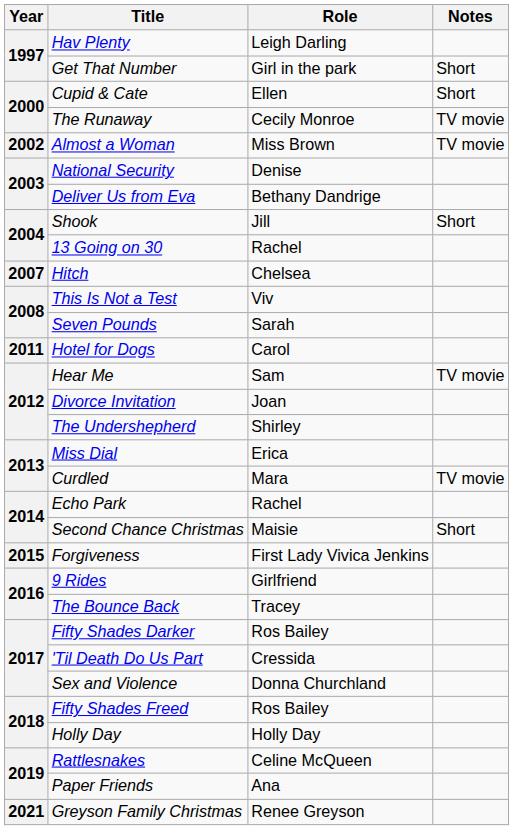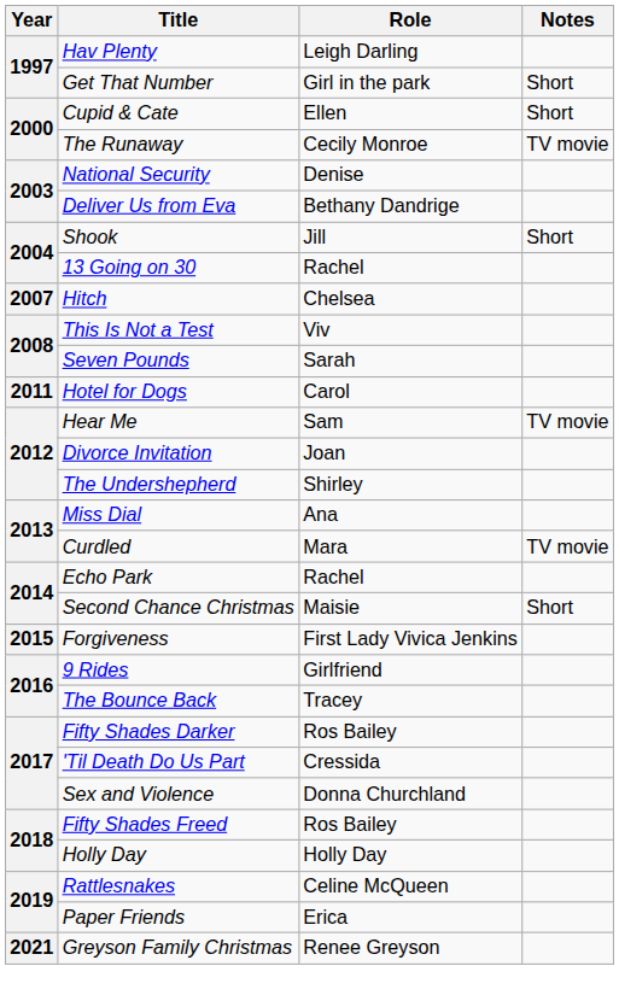 <table class="wikitable plainrowheaders sortable">
 <tr>
 <th scope="col">Year</th>
 <th scope="col">Title</th>
 <th scope="col">Role</th>
 <th scope="col" class="unsortable">Notes</th>
 </tr>
 <tr>
 <th scope="row" rowspan="2">1997</th>
 <td><em><a href='#'>Hav Plenty</a></em></td>
 <td>Leigh Darling</td>
 <td></td>
 </tr>
 <tr>
 <td><em>Get That Number</em></td>
 <td>Girl in the park</td>
 <td>Short</td>
 </tr>
 <tr>
 <th scope="row" rowspan="2">2000</th>
 <td><em>Cupid & Cate</em></td>
 <td>Ellen</td>
 <td>Short</td>
 </tr>
 <tr>
 <td><em>The Runaway</em></td>
 <td>Cecily Monroe</td>
-<td>TV movie</td>
-</tr>
-<tr>
-<th scope="row">2002</th>
-<td><em><a href='#'>Almost a Woman</a></em></td>
-<td>Miss Brown</td>
 <td>TV movie</td>
 </tr>
 <tr>
 <th scope="row" rowspan="2">2003</th>
 <td><em><a href='#'>National Security</a></em></td>
 <td>Denise</td>
 <td></td>
 </tr>
 <tr>
 <td><em><a href='#'>Deliver Us from Eva</a></em></td>
 <td>Bethany Dandrige</td>
 <td></td>
 </tr>
 <tr>
 <th scope="row" rowspan="2">2004</th>
 <td><em>Shook</em></td>
 <td>Jill</td>
 <td>Short</td>
 </tr>
 <tr>
 <td><em><a href='#'>13 Going on 30</a></em></td>
 <td>Rachel</td>
 <td></td>
 </tr>
 <tr>
 <th scope="row">2007</th>
 <td><em><a href='#'>Hitch</a></em></td>
 <td>Chelsea</td>
 <td></td>
 </tr>
 <tr>
 <th scope="row" rowspan="2">2008</th>
 <td><em><a href='#'>This Is Not a Test</a></em></td>
 <td>Viv</td>
 <td></td>
 </tr>
 <tr>
 <td><em><a href='#'>Seven Pounds</a></em></td>
 <td>Sarah</td>
 <td></td>
 </tr>
 <tr>
 <th scope="row">2011</th>
 <td><em><a href='#'>Hotel for Dogs</a></em></td>
 <td>Carol</td>
 <td></td>
 </tr>
 <tr>
 <th scope="row" rowspan="3">2012</th>
 <td><em>Hear Me</em></td>
 <td>Sam</td>
 <td>TV movie</td>
 </tr>
 <tr>
 <td><em><a href='#'>Divorce Invitation</a></em></td>
 <td>Joan</td>
 <td></td>
 </tr>
 <tr>
 <td><em><a href='#'>The Undershepherd</a></em></td>
 <td>Shirley</td>
 <td></td>
 </tr>
 <tr>
 <th scope="row" rowspan="2">2013</th>
 <td><em><a href='#'>Miss Dial</a></em></td>
-<td>Erica</td>
+<td>Ana</td>
 <td></td>
 </tr>
 <tr>
 <td><em>Curdled</em></td>
 <td>Mara</td>
 <td>TV movie</td>
 </tr>
 <tr>
 <th scope="row" rowspan="2">2014</th>
 <td><em>Echo Park</em></td>
 <td>Rachel</td>
 <td></td>
 </tr>
 <tr>
 <td><em>Second Chance Christmas</em></td>
 <td>Maisie</td>
 <td>Short</td>
 </tr>
 <tr>
 <th scope="row">2015</th>
 <td><em>Forgiveness</em></td>
 <td>First Lady Vivica Jenkins</td>
 <td></td>
 </tr>
 <tr>
 <th scope="row" rowspan="2">2016</th>
 <td><em><a href='#'>9 Rides</a></em></td>
 <td>Girlfriend</td>
 <td></td>
 </tr>
 <tr>
 <td><em><a href='#'>The Bounce Back</a></em></td>
 <td>Tracey</td>
 <td></td>
 </tr>
 <tr>
 <th scope="row" rowspan="3">2017</th>
 <td><em><a href='#'>Fifty Shades Darker</a></em></td>
 <td>Ros Bailey</td>
 <td></td>
 </tr>
 <tr>
 <td><em><a href='#'>'Til Death Do Us Part</a></em></td>
 <td>Cressida</td>
 <td></td>
 </tr>
 <tr>
 <td><em>Sex and Violence</em></td>
 <td>Donna Churchland</td>
 <td></td>
 </tr>
 <tr>
 <th scope="row" rowspan="2">2018</th>
 <td><em><a href='#'>Fifty Shades Freed</a></em></td>
 <td>Ros Bailey</td>
 <td></td>
 </tr>
 <tr>
 <td><em>Holly Day</em></td>
 <td>Holly Day</td>
 <td></td>
 </tr>
 <tr>
 <th scope="row" rowspan="2">2019</th>
 <td><em><a href='#'>Rattlesnakes</a></em></td>
 <td>Celine McQueen</td>
 <td></td>
 </tr>
 <tr>
 <td><em>Paper Friends</em></td>
-<td>Ana</td>
+<td>Erica</td>
 <td></td>
 </tr>
 <tr>
 <th scope="row">2021</th>
 <td><em>Greyson Family Christmas</em></td>
 <td>Renee Greyson</td>
 <td></td>
 </tr>
 </table>
